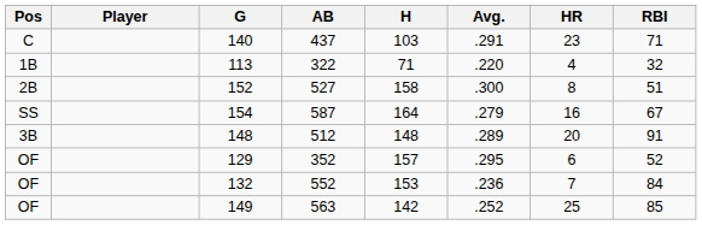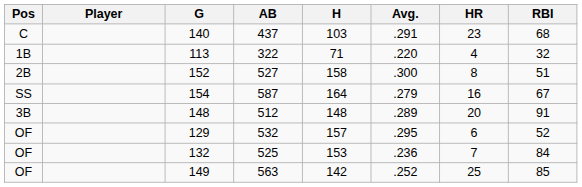 <table class="wikitable sortable">
 <tr>
 <th bgcolor="#DDDDFF" width="5%">Pos</th>
 <th bgcolor="#DDDDFF" width="16%">Player</th>
 <th bgcolor="#DDDDFF" width="9%">G</th>
 <th bgcolor="#DDDDFF" width="9%">AB</th>
 <th bgcolor="#DDDDFF" width="9%">H</th>
 <th bgcolor="#DDDDFF" width="9%">Avg.</th>
 <th bgcolor="#DDDDFF" width="9%">HR</th>
 <th bgcolor="#DDDDFF" width="9%">RBI</th>
 </tr>
 <tr align="center">
 <td>C</td>
 <td></td>
 <td>140</td>
 <td>437</td>
 <td>103</td>
 <td>.291</td>
 <td>23</td>
-<td>71</td>
+<td>68</td>
 </tr>
 <tr align="center">
 <td>1B</td>
 <td></td>
 <td>113</td>
 <td>322</td>
 <td>71</td>
 <td>.220</td>
 <td>4</td>
 <td>32</td>
 </tr>
 <tr align="center">
 <td>2B</td>
 <td></td>
 <td>152</td>
 <td>527</td>
 <td>158</td>
 <td>.300</td>
 <td>8</td>
 <td>51</td>
 </tr>
 <tr align="center">
 <td>SS</td>
 <td></td>
 <td>154</td>
 <td>587</td>
 <td>164</td>
 <td>.279</td>
 <td>16</td>
 <td>67</td>
 </tr>
 <tr align="center">
 <td>3B</td>
 <td></td>
 <td>148</td>
 <td>512</td>
 <td>148</td>
 <td>.289</td>
 <td>20</td>
 <td>91</td>
 </tr>
 <tr align="center">
 <td>OF</td>
 <td></td>
 <td>129</td>
-<td>352</td>
+<td>532</td>
 <td>157</td>
 <td>.295</td>
 <td>6</td>
 <td>52</td>
 </tr>
 <tr align="center">
 <td>OF</td>
 <td></td>
 <td>132</td>
-<td>552</td>
+<td>525</td>
 <td>153</td>
 <td>.236</td>
 <td>7</td>
 <td>84</td>
 </tr>
 <tr align="center">
 <td>OF</td>
 <td></td>
 <td>149</td>
 <td>563</td>
 <td>142</td>
 <td>.252</td>
 <td>25</td>
 <td>85</td>
 </tr>
 </table>
